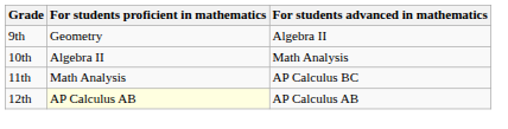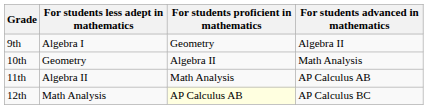 <table class="wikitable">
 <tr>
 <th>Grade</th>
+<th>For students less adept in mathematics</th>
 <th>For students proficient in mathematics</th>
 <th>For students advanced in mathematics</th>
 </tr>
 <tr>
 <td>9th</td>
+<td>Algebra I</td>
 <td>Geometry</td>
 <td>Algebra II</td>
 </tr>
 <tr>
 <td>10th</td>
+<td>Geometry</td>
 <td>Algebra II</td>
 <td>Math Analysis</td>
 </tr>
 <tr>
 <td>11th</td>
+<td>Algebra II</td>
 <td>Math Analysis</td>
-<td>AP Calculus BC</td>
+<td>AP Calculus AB</td>
 </tr>
 <tr>
 <td>12th</td>
+<td>Math Analysis</td>
 <td style="background: lightyellow;">AP Calculus AB</td>
-<td>AP Calculus AB</td>
+<td>AP Calculus BC</td>
 </tr>
 </table>
